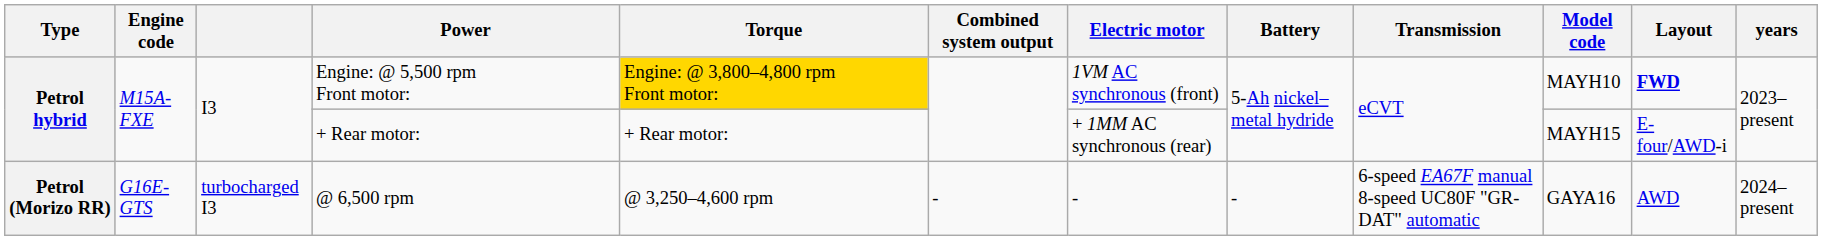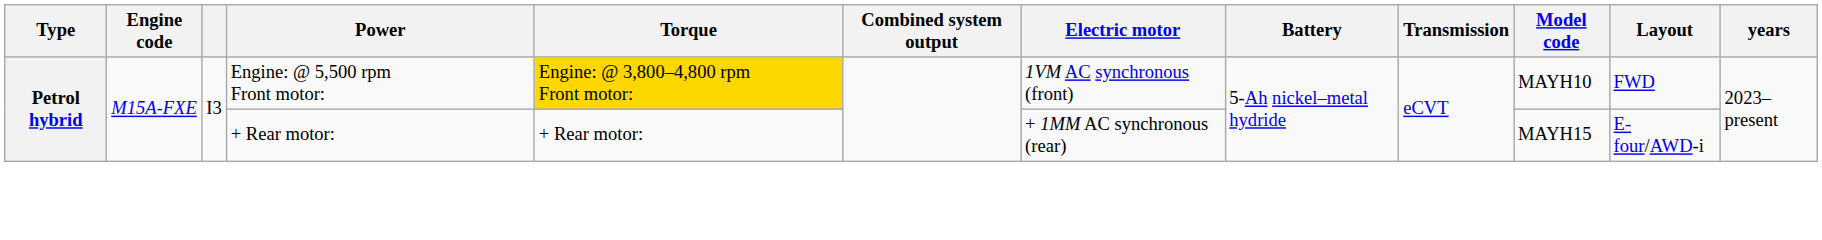 <table class="wikitable" style="text-align:left; font-size:80%;">
 <tr>
 <th>Type</th>
 <th>Engine code</th>
 <th></th>
 <th width="17%">Power</th>
 <th width="17%">Torque</th>
 <th>Combined system output</th>
 <th><a href='#'>Electric motor</a></th>
 <th>Battery</th>
 <th>Transmission</th>
 <th><a href='#'>Model code</a></th>
 <th>Layout</th>
 <th> years</th>
 </tr>
 <tr>
 <th rowspan="2">Petrol <a href='#'>hybrid</a></th>
 <td rowspan="2"><em><a href='#'>M15A-FXE</a></em></td>
 <td rowspan="2"> I3</td>
 <td>Engine:  @ 5,500 rpm<br>Front motor: </td>
 <td style="background: gold;">Engine:  @ 3,800–4,800 rpm<br>Front motor: </td>
 <td rowspan="2"></td>
 <td><em>1VM</em> <a href='#'>AC</a> <a href='#'>synchronous</a> (front)</td>
 <td rowspan="2">5-<a href='#'>Ah</a> <a href='#'>nickel–metal hydride</a></td>
 <td rowspan="2"><a href='#'>eCVT</a></td>
 <td>MAYH10</td>
-<td><strong><a href='#'>FWD</a></strong></td>
+<td><a href='#'>FWD</a></td>
 <td rowspan="2">2023–present</td>
 </tr>
 <tr>
 <td>+ Rear motor: </td>
 <td>+ Rear motor: </td>
 <td>+ <em>1MM</em> AC synchronous (rear)</td>
 <td>MAYH15</td>
 <td><a href='#'>E-four</a>/<a href='#'>AWD</a>-i</td>
 </tr>
-<tr>
-<th rowspan="1">Petrol (Morizo RR)</th>
-<td rowspan="1"><em><a href='#'>G16E-GTS</a></em></td>
-<td rowspan="1"> <a href='#'>turbocharged</a> I3</td>
-<td> @ 6,500 rpm</td>
-<td> @ 3,250–4,600 rpm</td>
-<td rowspan="1">-</td>
-<td rowspan="1">-</td>
-<td rowspan="1">-</td>
-<td rowspan="1">6-speed <em><a href='#'>EA67F</a></em> <a href='#'>manual</a><br>8-speed UC80F "GR-DAT" <a href='#'>automatic</a></td>
-<td>GAYA16</td>
-<td><a href='#'>AWD</a></td>
-<td rowspan="1">2024–present</td>
-</tr>
 </table>
